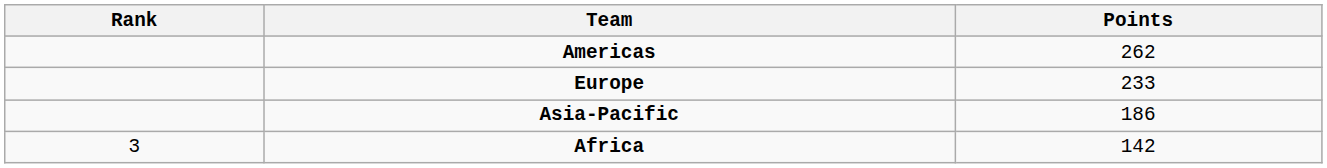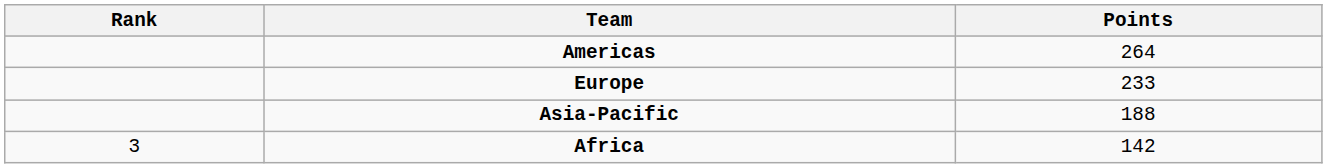 <table class="wikitable" style="text-align:center" width=70%>
 <tr>
 <th>Rank</th>
 <th>Team</th>
 <th>Points</th>
 </tr>
 <tr>
 <td></td>
 <td><strong>Americas</strong></td>
-<td>262</td>
+<td>264</td>
 </tr>
 <tr>
 <td></td>
 <td><strong>Europe</strong></td>
 <td>233</td>
 </tr>
 <tr>
 <td></td>
 <td><strong>Asia-Pacific</strong></td>
-<td>186</td>
+<td>188</td>
 </tr>
 <tr>
 <td>3</td>
 <td><strong>Africa</strong></td>
 <td>142 </td>
 </tr>
 </table>
